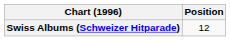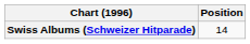 <table class="wikitable plainrowheaders" style="text-align:center">
 <tr>
 <th scope="col">Chart (1996)</th>
 <th scope="col">Position</th>
 </tr>
 <tr>
 <th scope="row">Swiss Albums (<a href='#'>Schweizer Hitparade</a>)</th>
-<td>12</td>
+<td>14</td>
 </tr>
 </table>
